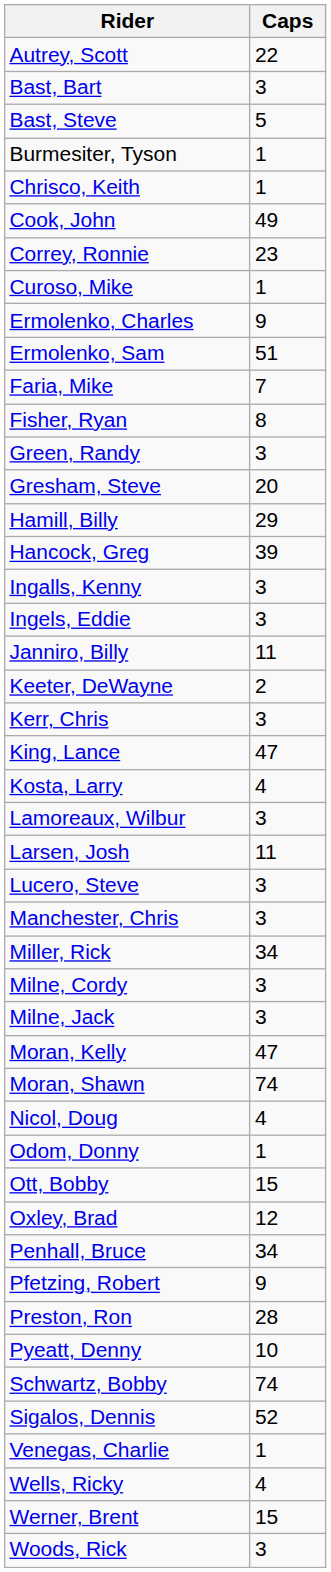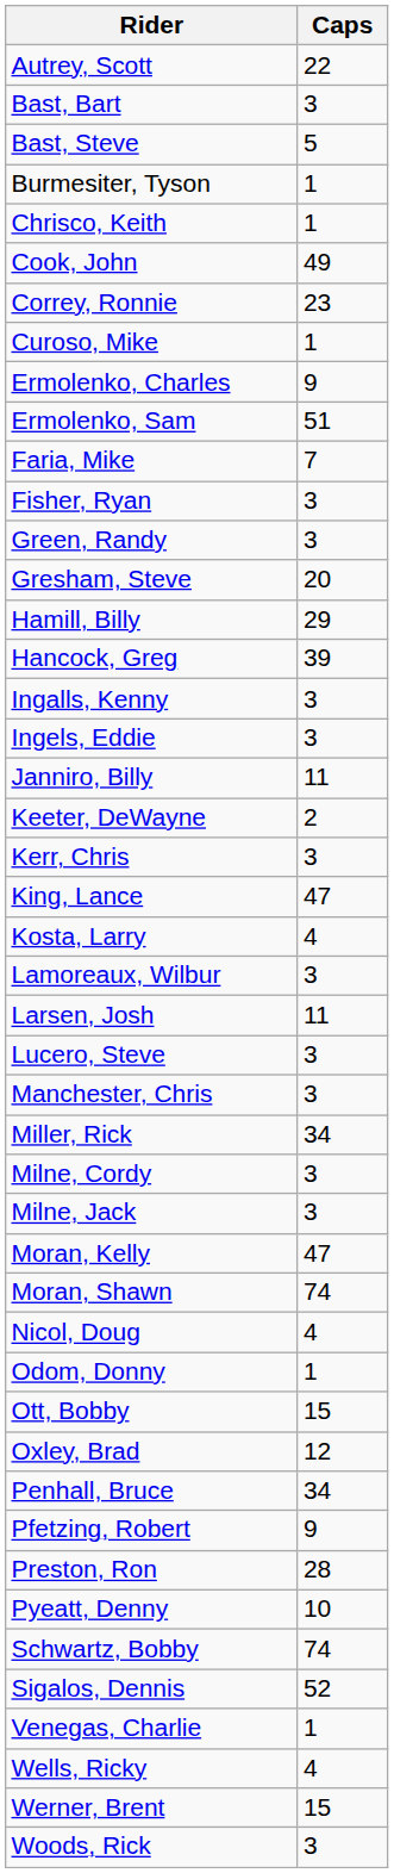 <table class="sortable wikitable">
 <tr>
 <th width="180">Rider</th>
 <th width="50">Caps</th>
 </tr>
 <tr>
 <td><a href='#'>Autrey, Scott</a></td>
 <td>22</td>
 </tr>
 <tr>
 <td><a href='#'>Bast, Bart</a></td>
 <td>3</td>
 </tr>
 <tr>
 <td><a href='#'>Bast, Steve</a></td>
 <td>5</td>
 </tr>
 <tr>
 <td>Burmesiter, Tyson</td>
 <td>1</td>
 </tr>
 <tr>
 <td><a href='#'>Chrisco, Keith</a></td>
 <td>1</td>
 </tr>
 <tr>
 <td><a href='#'>Cook, John</a></td>
 <td>49</td>
 </tr>
 <tr>
 <td><a href='#'>Correy, Ronnie</a></td>
 <td>23</td>
 </tr>
 <tr>
 <td><a href='#'>Curoso, Mike</a></td>
 <td>1</td>
 </tr>
 <tr>
 <td><a href='#'>Ermolenko, Charles</a></td>
 <td>9</td>
 </tr>
 <tr>
 <td><a href='#'>Ermolenko, Sam</a></td>
 <td>51</td>
 </tr>
 <tr>
 <td><a href='#'>Faria, Mike</a></td>
 <td>7</td>
 </tr>
 <tr>
 <td><a href='#'>Fisher, Ryan</a></td>
-<td>8</td>
+<td>3</td>
 </tr>
 <tr>
 <td><a href='#'>Green, Randy</a></td>
 <td>3</td>
 </tr>
 <tr>
 <td><a href='#'>Gresham, Steve</a></td>
 <td>20</td>
 </tr>
 <tr>
 <td><a href='#'>Hamill, Billy</a></td>
 <td>29</td>
 </tr>
 <tr>
 <td><a href='#'>Hancock, Greg</a></td>
 <td>39</td>
 </tr>
 <tr>
 <td><a href='#'>Ingalls, Kenny</a></td>
 <td>3</td>
 </tr>
 <tr>
 <td><a href='#'>Ingels, Eddie</a></td>
 <td>3</td>
 </tr>
 <tr>
 <td><a href='#'>Janniro, Billy</a></td>
 <td>11</td>
 </tr>
 <tr>
 <td><a href='#'>Keeter, DeWayne</a></td>
 <td>2</td>
 </tr>
 <tr>
 <td><a href='#'>Kerr, Chris</a></td>
 <td>3</td>
 </tr>
 <tr>
 <td><a href='#'>King, Lance</a></td>
 <td>47</td>
 </tr>
 <tr>
 <td><a href='#'>Kosta, Larry</a></td>
 <td>4</td>
 </tr>
 <tr>
 <td><a href='#'>Lamoreaux, Wilbur</a></td>
 <td>3</td>
 </tr>
 <tr>
 <td><a href='#'>Larsen, Josh</a></td>
 <td>11</td>
 </tr>
 <tr>
 <td><a href='#'>Lucero, Steve</a></td>
 <td>3</td>
 </tr>
 <tr>
 <td><a href='#'>Manchester, Chris</a></td>
 <td>3</td>
 </tr>
 <tr>
 <td><a href='#'>Miller, Rick</a></td>
 <td>34</td>
 </tr>
 <tr>
 <td><a href='#'>Milne, Cordy</a></td>
 <td>3</td>
 </tr>
 <tr>
 <td><a href='#'>Milne, Jack</a></td>
 <td>3</td>
 </tr>
 <tr>
 <td><a href='#'>Moran, Kelly</a></td>
 <td>47</td>
 </tr>
 <tr>
 <td><a href='#'>Moran, Shawn</a></td>
 <td>74</td>
 </tr>
 <tr>
 <td><a href='#'>Nicol, Doug</a></td>
 <td>4</td>
 </tr>
 <tr>
 <td><a href='#'>Odom, Donny</a></td>
 <td>1</td>
 </tr>
 <tr>
 <td><a href='#'>Ott, Bobby</a></td>
 <td>15</td>
 </tr>
 <tr>
 <td><a href='#'>Oxley, Brad</a></td>
 <td>12</td>
 </tr>
 <tr>
 <td><a href='#'>Penhall, Bruce</a></td>
 <td>34</td>
 </tr>
 <tr>
 <td><a href='#'>Pfetzing, Robert</a></td>
 <td>9</td>
 </tr>
 <tr>
 <td><a href='#'>Preston, Ron</a></td>
 <td>28</td>
 </tr>
 <tr>
 <td><a href='#'>Pyeatt, Denny</a></td>
 <td>10</td>
 </tr>
 <tr>
 <td><a href='#'>Schwartz, Bobby</a></td>
 <td>74</td>
 </tr>
 <tr>
 <td><a href='#'>Sigalos, Dennis</a></td>
 <td>52</td>
 </tr>
 <tr>
 <td><a href='#'>Venegas, Charlie</a></td>
 <td>1</td>
 </tr>
 <tr>
 <td><a href='#'>Wells, Ricky</a></td>
 <td>4</td>
 </tr>
 <tr>
 <td><a href='#'>Werner, Brent</a></td>
 <td>15</td>
 </tr>
 <tr>
 <td><a href='#'>Woods, Rick</a></td>
 <td>3</td>
 </tr>
 </table>
